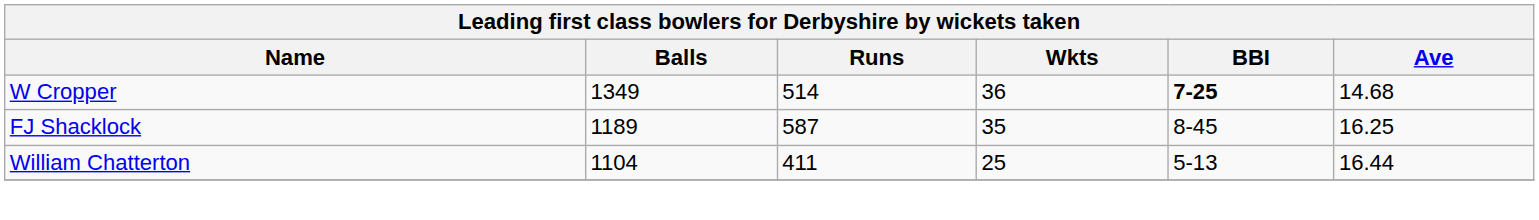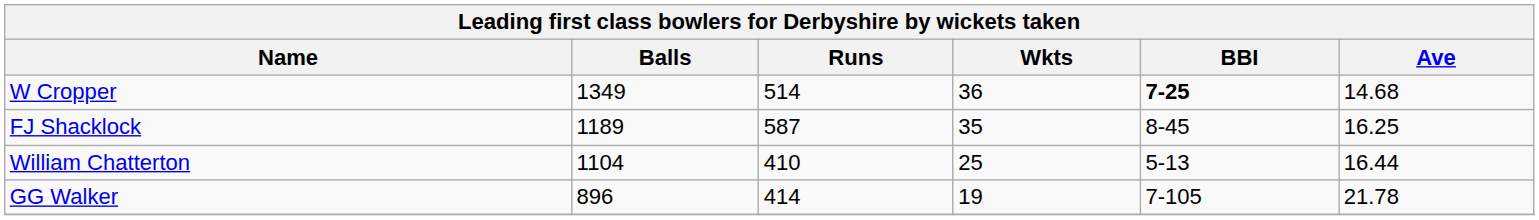 <table class="wikitable" width="70%">
 <tr bgcolor="#efefef">
 <th colspan=6>Leading first class bowlers for Derbyshire by  wickets taken</th>
 </tr>
 <tr bgcolor="#efefef">
 <th>Name</th>
 <th>Balls</th>
 <th>Runs</th>
 <th>Wkts</th>
 <th>BBI</th>
 <th><a href='#'>Ave</a></th>
 </tr>
 <tr>
 <td><a href='#'>W Cropper</a></td>
 <td>1349</td>
 <td>514</td>
 <td>36</td>
 <td><strong>7-25</strong></td>
 <td>14.68</td>
 </tr>
 <tr>
 <td><a href='#'>FJ Shacklock</a></td>
 <td>1189</td>
 <td>587</td>
 <td>35</td>
 <td>8-45</td>
 <td>16.25</td>
 </tr>
 <tr>
 <td><a href='#'>William Chatterton</a></td>
 <td>1104</td>
-<td>411</td>
+<td>410</td>
 <td>25</td>
 <td>5-13</td>
 <td>16.44</td>
 </tr>
 <tr>
+<td><a href='#'>GG Walker</a></td>
+<td>896</td>
+<td>414</td>
+<td>19</td>
+<td>7-105</td>
+<td>21.78</td>
+</tr>
+<tr>
 </tr>
 </table>
